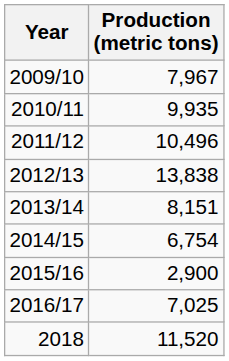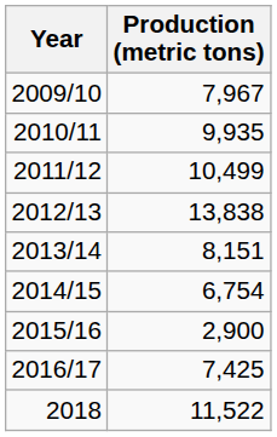 <table class="wikitable" style="text-align:right;">
 <tr>
 <th>Year</th>
 <th>Production<br>(metric tons)</th>
 </tr>
 <tr>
 <td>2009/10</td>
 <td>7,967</td>
 </tr>
 <tr>
 <td>2010/11</td>
 <td>9,935</td>
 </tr>
 <tr>
 <td>2011/12</td>
-<td>10,496</td>
+<td>10,499</td>
 </tr>
 <tr>
 <td>2012/13</td>
 <td>13,838</td>
 </tr>
 <tr>
 <td>2013/14</td>
 <td>8,151</td>
 </tr>
 <tr>
 <td>2014/15</td>
 <td>6,754</td>
 </tr>
 <tr>
 <td>2015/16</td>
 <td>2,900</td>
 </tr>
 <tr>
 <td>2016/17</td>
-<td>7,025</td>
+<td>7,425</td>
 </tr>
 <tr>
 <td>2018</td>
-<td>11,520</td>
+<td>11,522</td>
 </tr>
 </table>
